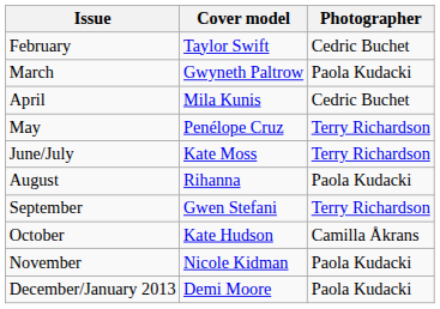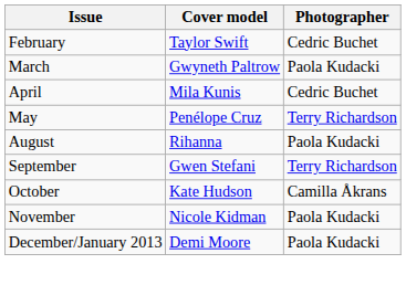 <table class="sortable wikitable">
 <tr>
 <th>Issue</th>
 <th>Cover model</th>
 <th>Photographer</th>
 </tr>
 <tr>
 <td>February</td>
 <td><a href='#'>Taylor Swift</a></td>
 <td>Cedric Buchet</td>
 </tr>
 <tr>
 <td>March</td>
 <td><a href='#'>Gwyneth Paltrow</a></td>
 <td>Paola Kudacki</td>
 </tr>
 <tr>
 <td>April</td>
 <td><a href='#'>Mila Kunis</a></td>
 <td>Cedric Buchet</td>
 </tr>
 <tr>
 <td>May</td>
 <td><a href='#'>Penélope Cruz</a></td>
-<td><a href='#'>Terry Richardson</a></td>
-</tr>
-<tr>
-<td>June/July</td>
-<td><a href='#'>Kate Moss</a></td>
 <td><a href='#'>Terry Richardson</a></td>
 </tr>
 <tr>
 <td>August</td>
 <td><a href='#'>Rihanna</a></td>
 <td>Paola Kudacki</td>
 </tr>
 <tr>
 <td>September</td>
 <td><a href='#'>Gwen Stefani</a></td>
 <td><a href='#'>Terry Richardson</a></td>
 </tr>
 <tr>
 <td>October</td>
 <td><a href='#'>Kate Hudson</a></td>
 <td>Camilla Åkrans</td>
 </tr>
 <tr>
 <td>November</td>
 <td><a href='#'>Nicole Kidman</a></td>
 <td>Paola Kudacki</td>
 </tr>
 <tr>
 <td>December/January 2013</td>
 <td><a href='#'>Demi Moore</a></td>
 <td>Paola Kudacki</td>
 </tr>
 </table>
